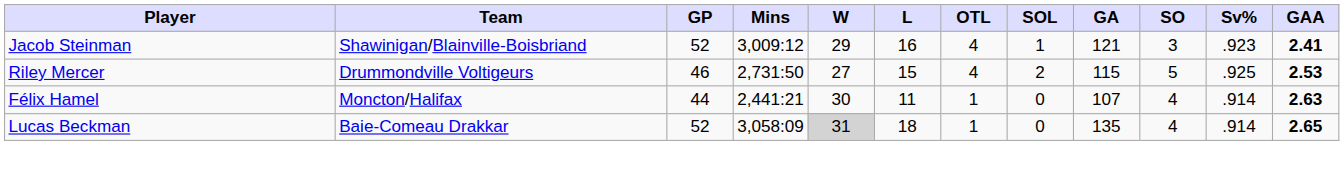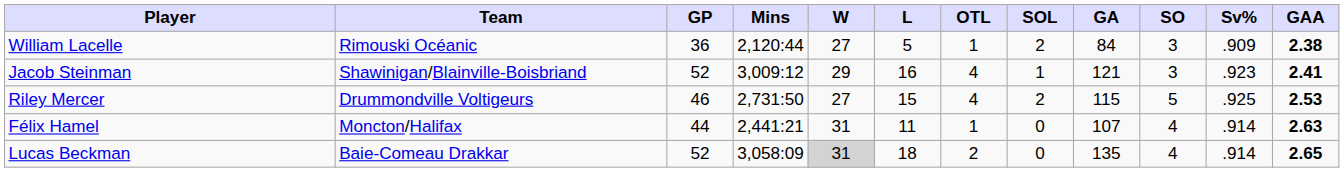 <table class="wikitable" style="text-align:center">
 <tr>
 <th style="background:#ddf; width:25%;">Player</th>
 <th style="background:#ddf; width:25%;">Team</th>
 <th style="background:#ddf; width:5%;">GP</th>
 <th style="background:#ddf; width:5%;">Mins</th>
 <th style="background:#ddf; width:5%;">W</th>
 <th style="background:#ddf; width:5%;">L</th>
 <th style="background:#ddf; width:5%;">OTL</th>
 <th style="background:#ddf; width:5%;">SOL</th>
 <th style="background:#ddf; width:5%;">GA</th>
 <th style="background:#ddf; width:5%;">SO</th>
 <th style="background:#ddf; width:5%;">Sv%</th>
 <th style="background:#ddf; width:5%;">GAA</th>
+</tr>
+<tr>
+<td align=left><a href='#'>William Lacelle</a></td>
+<td align=left><a href='#'>Rimouski Océanic</a></td>
+<td>36</td>
+<td>2,120:44</td>
+<td>27</td>
+<td>5</td>
+<td>1</td>
+<td>2</td>
+<td>84</td>
+<td>3</td>
+<td>.909</td>
+<td><strong>2.38</strong></td>
 </tr>
 <tr>
 <td align=left><a href='#'>Jacob Steinman</a></td>
 <td align=left><a href='#'>Shawinigan</a>/<a href='#'>Blainville-Boisbriand</a></td>
 <td>52</td>
 <td>3,009:12</td>
 <td>29</td>
 <td>16</td>
 <td>4</td>
 <td>1</td>
 <td>121</td>
 <td>3</td>
 <td>.923</td>
 <td><strong>2.41</strong></td>
 </tr>
 <tr>
 <td align=left><a href='#'>Riley Mercer</a></td>
 <td align=left><a href='#'>Drummondville Voltigeurs</a></td>
 <td>46</td>
 <td>2,731:50</td>
 <td>27</td>
 <td>15</td>
 <td>4</td>
 <td>2</td>
 <td>115</td>
 <td>5</td>
 <td>.925</td>
 <td><strong>2.53</strong></td>
 </tr>
 <tr>
 <td align=left><a href='#'>Félix Hamel</a></td>
 <td align=left><a href='#'>Moncton</a>/<a href='#'>Halifax</a></td>
 <td>44</td>
 <td>2,441:21</td>
-<td>30</td>
+<td>31</td>
 <td>11</td>
 <td>1</td>
 <td>0</td>
 <td>107</td>
 <td>4</td>
 <td>.914</td>
 <td><strong>2.63</strong></td>
 </tr>
 <tr>
 <td align=left><a href='#'>Lucas Beckman</a></td>
 <td align=left><a href='#'>Baie-Comeau Drakkar</a></td>
 <td>52</td>
 <td>3,058:09</td>
 <td style="background: lightgrey;">31</td>
 <td>18</td>
-<td>1</td>
+<td>2</td>
 <td>0</td>
 <td>135</td>
 <td>4</td>
 <td>.914</td>
 <td><strong>2.65</strong></td>
 </tr>
 </table>
